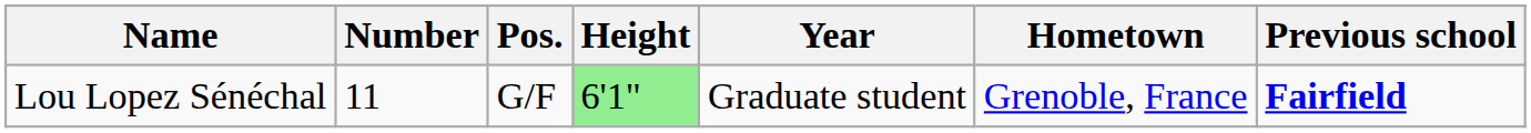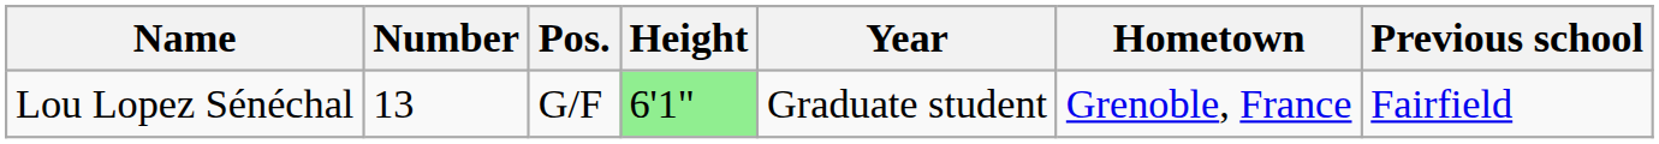 <table class="wikitable" border="1">
 <tr>
 <th>Name</th>
 <th>Number</th>
 <th>Pos.</th>
 <th>Height</th>
 <th>Year</th>
 <th>Hometown</th>
 <th>Previous school</th>
 </tr>
 <tr>
 <td>Lou Lopez Sénéchal</td>
-<td>11</td>
+<td>13</td>
 <td>G/F</td>
 <td style="background: lightgreen;">6'1"</td>
 <td>Graduate student</td>
 <td><a href='#'>Grenoble</a>, <a href='#'>France</a></td>
-<td><strong><a href='#'>Fairfield</a></strong></td>
+<td><a href='#'>Fairfield</a></td>
 </tr>
 </table>
